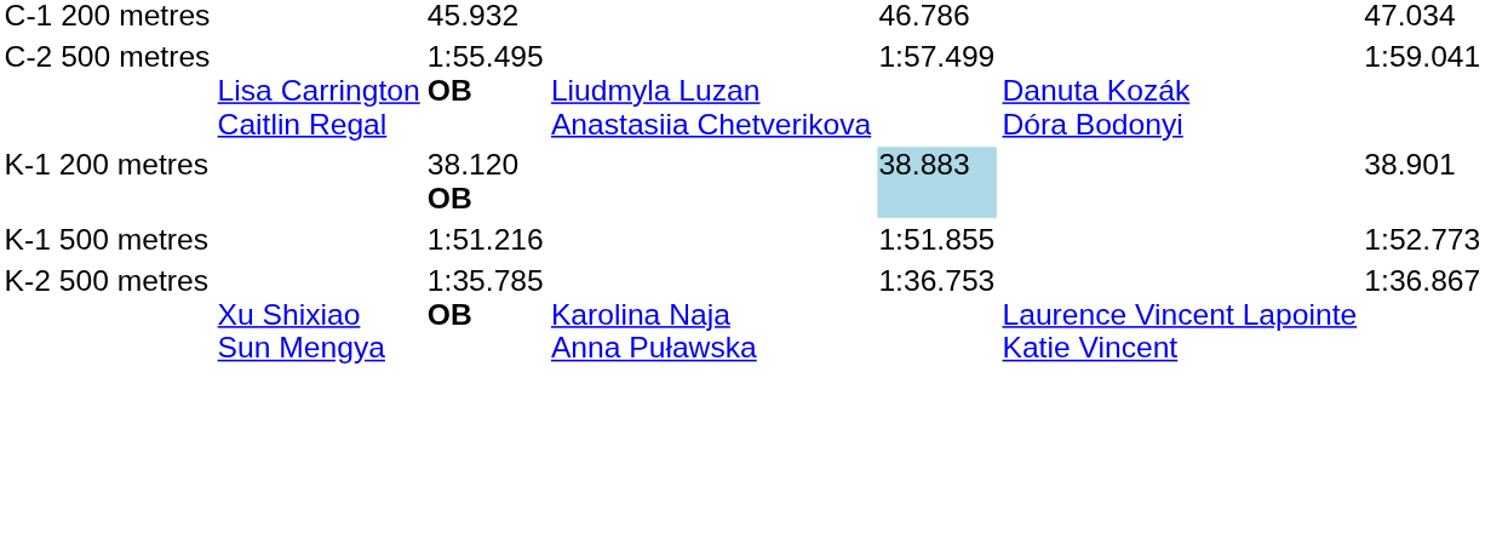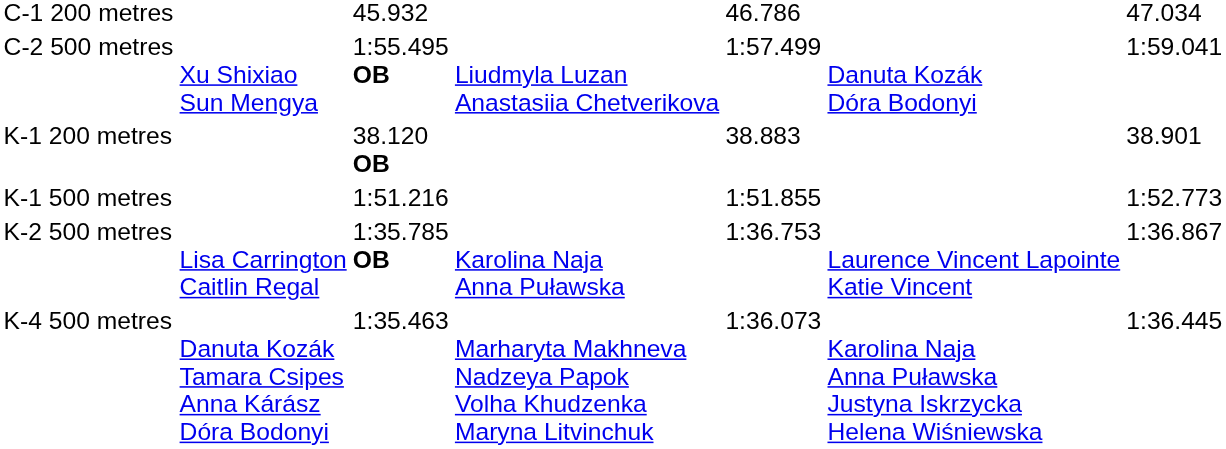 <table>
 <tr valign="top">
 <td>C-1 200 metres<br></td>
 <td></td>
 <td>45.932</td>
 <td></td>
 <td>46.786</td>
 <td></td>
 <td>47.034</td>
 </tr>
 <tr valign="top">
 <td>C-2 500 metres<br></td>
-<td> <br> <a href='#'>Lisa Carrington</a> <br> <a href='#'>Caitlin Regal</a></td>
+<td> <br> <a href='#'>Xu Shixiao</a> <br> <a href='#'>Sun Mengya</a></td>
 <td>1:55.495 <br> <strong>OB</strong></td>
 <td> <br> <a href='#'>Liudmyla Luzan</a> <br> <a href='#'>Anastasiia Chetverikova</a></td>
 <td>1:57.499</td>
 <td> <br> <a href='#'>Danuta Kozák</a> <br> <a href='#'>Dóra Bodonyi</a></td>
 <td>1:59.041</td>
 </tr>
 <tr valign="top">
 <td>K-1 200 metres<br></td>
 <td></td>
 <td>38.120 <br> <strong>OB</strong></td>
 <td></td>
-<td style="background: lightblue;">38.883</td>
+<td>38.883</td>
 <td></td>
 <td>38.901</td>
 </tr>
 <tr valign="top">
 <td>K-1 500 metres<br></td>
 <td></td>
 <td>1:51.216</td>
 <td></td>
 <td>1:51.855</td>
 <td></td>
 <td>1:52.773</td>
 </tr>
 <tr valign="top">
 <td>K-2 500 metres<br></td>
-<td> <br> <a href='#'>Xu Shixiao</a> <br> <a href='#'>Sun Mengya</a></td>
+<td> <br> <a href='#'>Lisa Carrington</a> <br> <a href='#'>Caitlin Regal</a></td>
 <td>1:35.785 <br> <strong>OB</strong></td>
 <td> <br> <a href='#'>Karolina Naja</a> <br> <a href='#'>Anna Puławska</a></td>
 <td>1:36.753</td>
 <td> <br> <a href='#'>Laurence Vincent Lapointe</a> <br> <a href='#'>Katie Vincent</a></td>
 <td>1:36.867</td>
 </tr>
+<tr valign="top">
+<td>K-4 500 metres<br></td>
+<td> <br> <a href='#'>Danuta Kozák</a> <br> <a href='#'>Tamara Csipes</a> <br> <a href='#'>Anna Kárász</a> <br> <a href='#'>Dóra Bodonyi</a></td>
+<td>1:35.463</td>
+<td> <br> <a href='#'>Marharyta Makhneva</a> <br> <a href='#'>Nadzeya Papok</a> <br> <a href='#'>Volha Khudzenka</a> <br> <a href='#'>Maryna Litvinchuk</a></td>
+<td>1:36.073</td>
+<td> <br> <a href='#'>Karolina Naja</a> <br> <a href='#'>Anna Puławska</a> <br> <a href='#'>Justyna Iskrzycka</a> <br> <a href='#'>Helena Wiśniewska</a></td>
+<td>1:36.445</td>
+</tr>
 </table>
